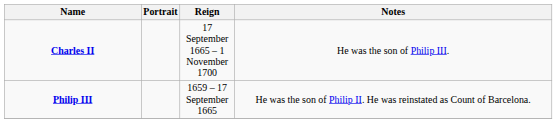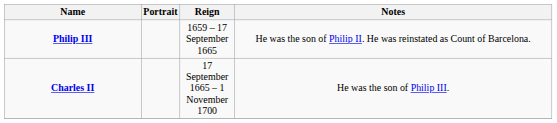 <table style="text-align:center; width:100%" class="wikitable">
 <tr>
 <th width=25%>Name</th>
 <th width=105px>Portrait</th>
 <th width=10%>Reign</th>
 <th width=58%>Notes</th>
 </tr>
 <tr>
+<td><strong><a href='#'>Philip III</a></strong></td>
+<td></td>
+<td>1659 – 17 September 1665</td>
+<td>He was the son of <a href='#'>Philip II</a>. He was reinstated as Count of Barcelona.</td>
+</tr>
+<tr>
 <td><strong><a href='#'>Charles II</a></strong></td>
 <td></td>
 <td>17 September 1665 – 1 November 1700</td>
 <td>He was the son of <a href='#'>Philip III</a>.</td>
 </tr>
 <tr>
-<td><strong><a href='#'>Philip III</a></strong></td>
-<td></td>
-<td>1659 – 17 September 1665</td>
-<td>He was the son of <a href='#'>Philip II</a>. He was reinstated as Count of Barcelona.</td>
-</tr>
-<tr>
 </tr>
 </table>
